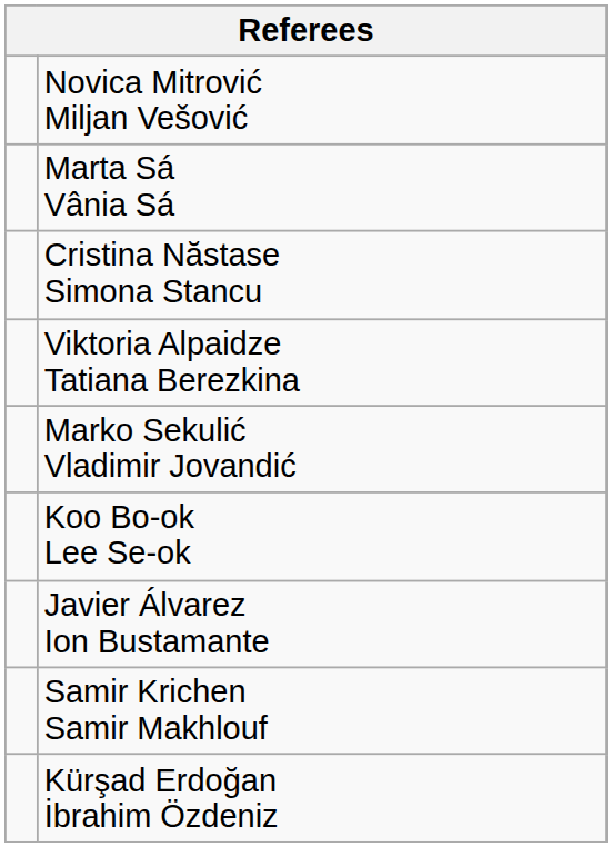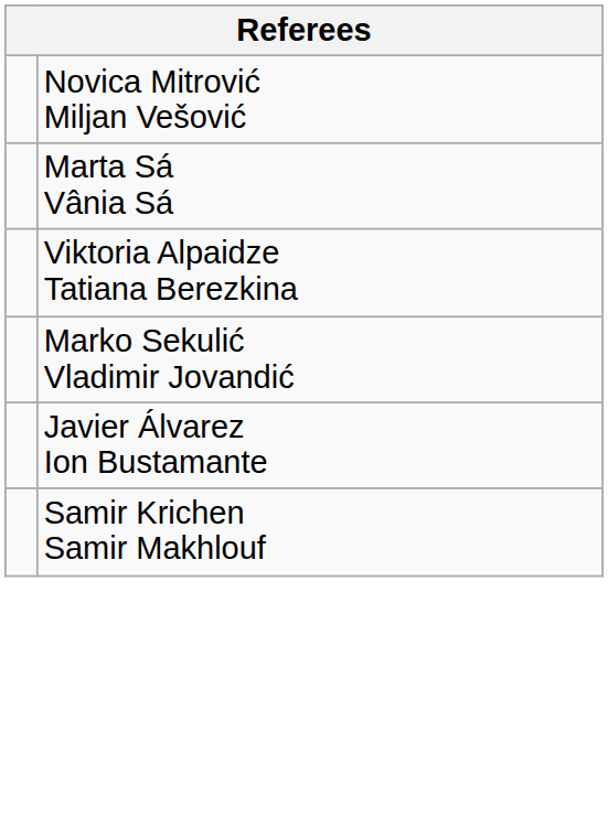 <table class="wikitable" style="width: 300px;">
 <tr>
 <th colspan="2">Referees</th>
 </tr>
 <tr>
 <td></td>
 <td>Novica Mitrović<br>Miljan Vešović</td>
 </tr>
 <tr>
 <td></td>
 <td>Marta Sá<br>Vânia Sá</td>
 </tr>
 <tr>
 <td></td>
-<td>Cristina Năstase<br>Simona Stancu</td>
-</tr>
-<tr>
-<td></td>
 <td>Viktoria Alpaidze<br>Tatiana Berezkina</td>
 </tr>
 <tr>
 <td></td>
 <td>Marko Sekulić<br>Vladimir Jovandić</td>
-</tr>
-<tr>
-<td></td>
-<td>Koo Bo-ok<br>Lee Se-ok</td>
 </tr>
 <tr>
 <td></td>
 <td>Javier Álvarez<br>Ion Bustamante</td>
 </tr>
 <tr>
 <td></td>
 <td>Samir Krichen<br>Samir Makhlouf</td>
 </tr>
-<tr>
-<td></td>
-<td>Kürşad Erdoğan<br>İbrahim Özdeniz</td>
-</tr>
 </table>
